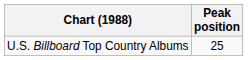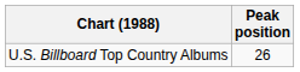 <table class="wikitable">
 <tr>
 <th>Chart (1988)</th>
 <th>Peak<br>position</th>
 </tr>
 <tr>
 <td>U.S. <em>Billboard</em> Top Country Albums</td>
-<td style="text-align:center;">25</td>
+<td style="text-align:center;">26</td>
 </tr>
 </table>
